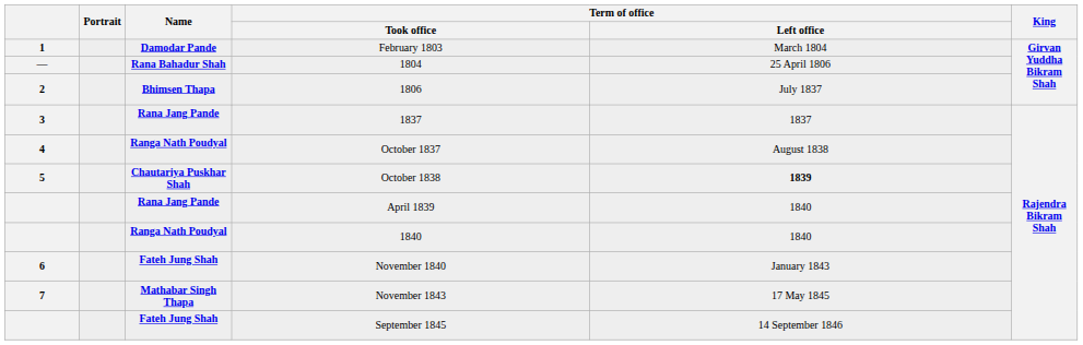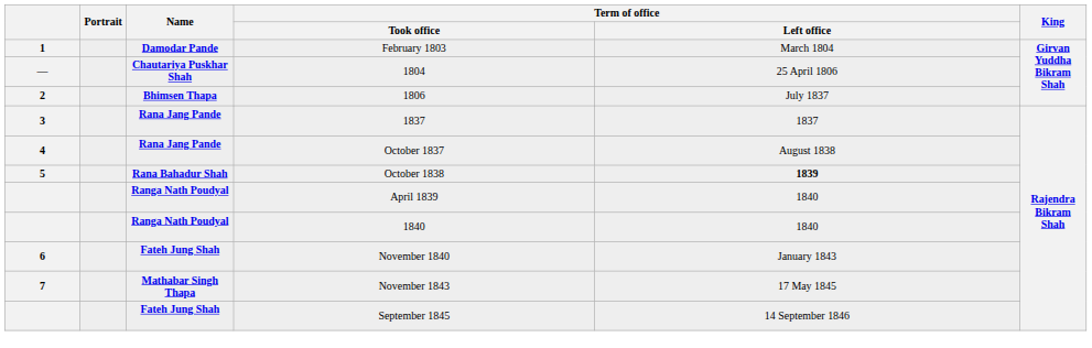 <table class="wikitable" style="text-align:center; border:1px #aaf solid; width:100%;">
 <tr>
 <th rowspan="2"></th>
 <th rowspan="2" style="width:60px;">Portrait</th>
 <th rowspan="2" style="width:150px;">Name<br></th>
 <th colspan="2">Term of office</th>
 <th rowspan="2" style="width:90px;"><a href='#'>King</a><br></th>
 </tr>
 <tr>
 <th>Took office</th>
 <th>Left office</th>
 </tr>
 <tr style="background:#EEEEEE">
 <th>1</th>
 <td></td>
 <td><strong><a href='#'>Damodar Pande</a></strong><br></td>
 <td>February 1803</td>
 <td>March 1804</td>
 <th rowspan="3" style="font-weight:normal"><strong><a href='#'>Girvan Yuddha Bikram Shah</a></strong><br><br></th>
 </tr>
 <tr style="background:#EEEEEE">
 <th>—</th>
 <td></td>
-<td><strong><a href='#'>Rana Bahadur Shah</a></strong><br></td>
+<td><strong><a href='#'>Chautariya Puskhar Shah</a></strong><br></td>
 <td>1804</td>
 <td>25 April 1806</td>
 </tr>
 <tr style="background:#EEEEEE">
 <th rowspan="2">2</th>
 <td rowspan="2"></td>
 <td rowspan="2"><strong><a href='#'>Bhimsen Thapa</a></strong><br></td>
 <td rowspan="2">1806</td>
 <td rowspan="2">July 1837</td>
 </tr>
 <tr>
 <th rowspan="9" style="font-weight:normal"><strong><a href='#'>Rajendra Bikram Shah</a></strong><br><br></th>
 </tr>
 <tr style="background:#EEEEEE">
 <th>3</th>
 <td></td>
 <td><strong><a href='#'>Rana Jang Pande</a></strong><br><br></td>
 <td>1837</td>
 <td>1837</td>
 </tr>
 <tr style="background:#EEEEEE">
 <th>4</th>
 <td></td>
-<td><strong><a href='#'>Ranga Nath Poudyal</a></strong><br><br></td>
+<td><strong><a href='#'>Rana Jang Pande</a></strong><br><br></td>
 <td>October 1837</td>
 <td>August 1838</td>
 </tr>
 <tr style="background:#EEEEEE">
 <th>5</th>
 <td></td>
-<td><strong><a href='#'>Chautariya Puskhar Shah</a></strong><br></td>
+<td><strong><a href='#'>Rana Bahadur Shah</a></strong><br></td>
 <td>October 1838</td>
 <td><strong>1839</strong></td>
 </tr>
 <tr style="background:#EEEEEE">
 <th></th>
 <td></td>
-<td><strong><a href='#'>Rana Jang Pande</a></strong><br><br></td>
+<td><strong><a href='#'>Ranga Nath Poudyal</a></strong><br><br></td>
 <td>April 1839</td>
 <td>1840</td>
 </tr>
 <tr style="background:#EEEEEE">
 <th></th>
 <td></td>
 <td><strong><a href='#'>Ranga Nath Poudyal</a></strong><br><br></td>
 <td>1840</td>
 <td>1840</td>
 </tr>
 <tr style="background:#EEEEEE">
 <th>6</th>
 <td></td>
 <td><strong><a href='#'>Fateh Jung Shah</a></strong><br><br></td>
 <td>November 1840</td>
 <td>January 1843</td>
 </tr>
 <tr style="background:#EEEEEE">
 <th>7</th>
 <td></td>
 <td><strong><a href='#'>Mathabar Singh Thapa</a></strong><br></td>
 <td>November 1843</td>
 <td>17 May 1845</td>
 </tr>
 <tr style="background:#EEEEEE">
 <th></th>
 <td></td>
 <td><strong><a href='#'>Fateh Jung Shah</a></strong><br><br></td>
 <td>September 1845</td>
 <td>14 September 1846<br></td>
 </tr>
 </table>
